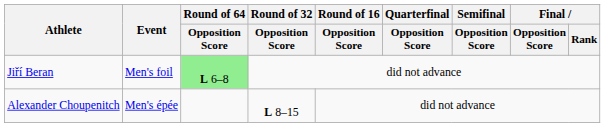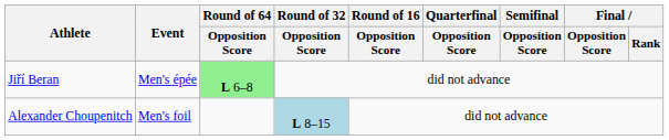 <table class="wikitable" style="font-size:90%">
 <tr>
 <th rowspan=2>Athlete</th>
 <th rowspan=2>Event</th>
 <th>Round of 64</th>
 <th>Round of 32</th>
 <th>Round of 16</th>
 <th>Quarterfinal</th>
 <th>Semifinal</th>
 <th colspan=2>Final / </th>
 </tr>
 <tr style="font-size:95%">
 <th>Opposition<br>Score</th>
 <th>Opposition<br>Score</th>
 <th>Opposition<br>Score</th>
 <th>Opposition<br>Score</th>
 <th>Opposition<br>Score</th>
 <th>Opposition<br>Score</th>
 <th>Rank</th>
 </tr>
 <tr align=center>
 <td align=left><a href='#'>Jiří Beran</a></td>
-<td align=left><a href='#'>Men's foil</a></td>
+<td align=left><a href='#'>Men's épée</a></td>
 <td style="background: lightgreen;"><br><strong>L</strong> 6–8</td>
 <td colspan=6>did not advance</td>
 </tr>
 <tr align=center>
 <td align=left><a href='#'>Alexander Choupenitch</a></td>
-<td align=left><a href='#'>Men's épée</a></td>
+<td align=left><a href='#'>Men's foil</a></td>
 <td></td>
-<td><br><strong>L</strong> 8–15</td>
+<td style="background: lightblue;"><br><strong>L</strong> 8–15</td>
 <td colspan=5>did not advance</td>
 </tr>
 </table>
